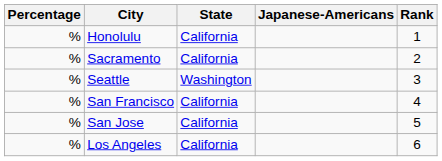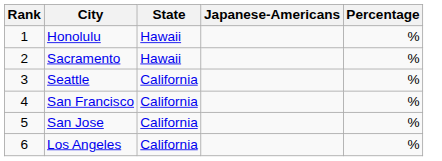 <table class="wikitable sortable">
 <tr>
-<th>Percentage</th>
+<th>Rank</th>
 <th>City</th>
 <th>State</th>
 <th>Japanese-Americans</th>
-<th>Rank</th>
+<th>Percentage</th>
 </tr>
 <tr>
+<td align=center>1</td>
+<td><a href='#'>Honolulu</a></td>
+<td><a href='#'>Hawaii</a></td>
+<td align=right></td>
 <td align=right>%</td>
-<td><a href='#'>Honolulu</a></td>
+</tr>
+<tr>
+<td align=center>2</td>
+<td><a href='#'>Sacramento</a></td>
+<td><a href='#'>Hawaii</a></td>
+<td align=right></td>
+<td align=right>%</td>
+</tr>
+<tr>
+<td align=center>3</td>
+<td><a href='#'>Seattle</a></td>
 <td><a href='#'>California</a></td>
 <td align=right></td>
-<td align=center>1</td>
+<td align=right>%</td>
 </tr>
 <tr>
-<td align=right>%</td>
-<td><a href='#'>Sacramento</a></td>
-<td><a href='#'>California</a></td>
-<td align=right></td>
-<td align=center>2</td>
-</tr>
-<tr>
-<td align=right>%</td>
-<td><a href='#'>Seattle</a></td>
-<td><a href='#'>Washington</a></td>
-<td align=right></td>
-<td align=center>3</td>
-</tr>
-<tr>
-<td align=right>%</td>
+<td align=center>4</td>
 <td><a href='#'>San Francisco</a></td>
 <td><a href='#'>California</a></td>
 <td align=right></td>
-<td align=center>4</td>
+<td align=right>%</td>
 </tr>
 <tr>
-<td align=right>%</td>
+<td align=center>5</td>
 <td><a href='#'>San Jose</a></td>
 <td><a href='#'>California</a></td>
 <td align=right></td>
-<td align=center>5</td>
+<td align=right>%</td>
 </tr>
 <tr>
-<td align=right>%</td>
+<td align=center>6</td>
 <td><a href='#'>Los Angeles</a></td>
 <td><a href='#'>California</a></td>
 <td align=right></td>
-<td align=center>6</td>
+<td align=right>%</td>
 </tr>
 </table>
